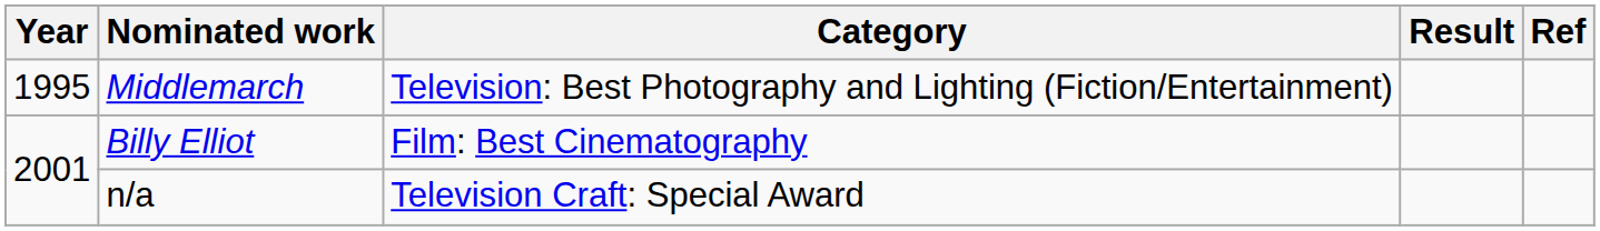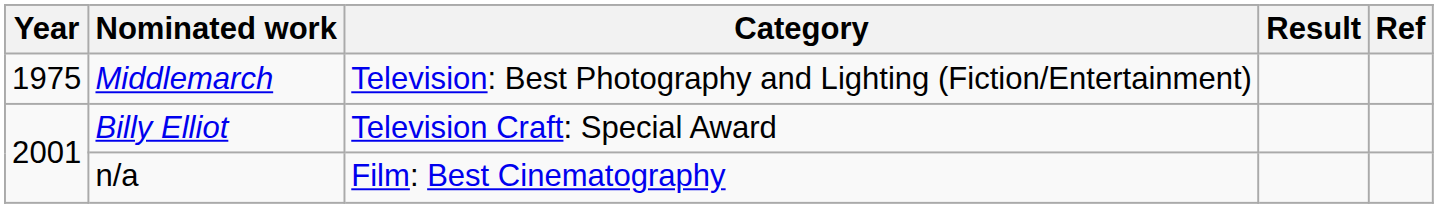 <table class="wikitable plainrowheaders sortable">
 <tr>
 <th>Year</th>
 <th>Nominated work</th>
 <th>Category</th>
 <th>Result</th>
 <th class="unsortable">Ref</th>
 </tr>
 <tr>
-<td>1995</td>
+<td>1975</td>
 <td><em><a href='#'>Middlemarch</a></em></td>
 <td><a href='#'>Television</a>: Best Photography and Lighting (Fiction/Entertainment)</td>
 <td></td>
 <td></td>
 </tr>
 <tr>
 <td rowspan=2>2001</td>
 <td><em><a href='#'>Billy Elliot</a></em></td>
-<td><a href='#'>Film</a>: <a href='#'>Best Cinematography</a></td>
+<td><a href='#'>Television Craft</a>: Special Award</td>
 <td></td>
 <td></td>
 </tr>
 <tr>
 <td>n/a</td>
-<td><a href='#'>Television Craft</a>: Special Award</td>
+<td><a href='#'>Film</a>: <a href='#'>Best Cinematography</a></td>
 <td></td>
 <td></td>
 </tr>
 </table>
